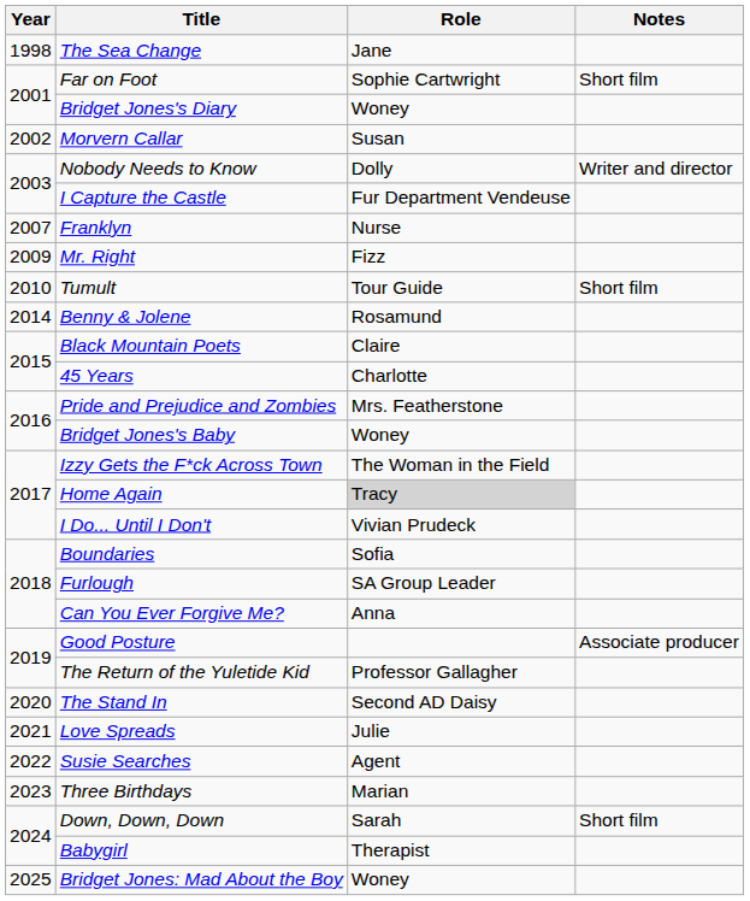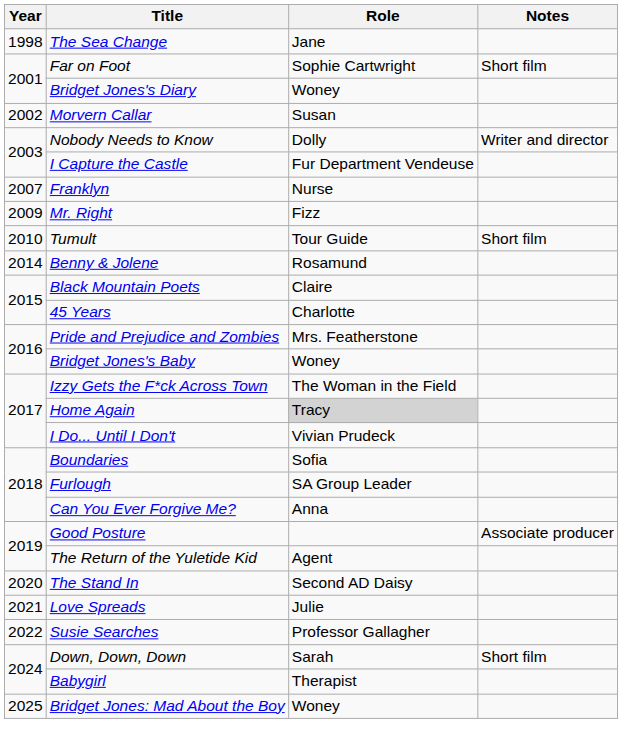 <table class="wikitable sortable">
 <tr>
 <th>Year</th>
 <th>Title</th>
 <th>Role</th>
 <th>Notes</th>
 </tr>
 <tr>
 <td>1998</td>
 <td><em><a href='#'>The Sea Change</a></em></td>
 <td>Jane</td>
 <td></td>
 </tr>
 <tr>
 <td rowspan="2">2001</td>
 <td><em>Far on Foot</em></td>
 <td>Sophie Cartwright</td>
 <td>Short film</td>
 </tr>
 <tr>
 <td><em><a href='#'>Bridget Jones's Diary</a></em></td>
 <td>Woney</td>
 <td></td>
 </tr>
 <tr>
 <td>2002</td>
 <td><em><a href='#'>Morvern Callar</a></em></td>
 <td>Susan</td>
 <td></td>
 </tr>
 <tr>
 <td rowspan="2">2003</td>
 <td><em>Nobody Needs to Know</em></td>
 <td>Dolly</td>
 <td>Writer and director</td>
 </tr>
 <tr>
 <td><em><a href='#'>I Capture the Castle</a></em></td>
 <td>Fur Department Vendeuse</td>
 <td></td>
 </tr>
 <tr>
 <td>2007</td>
 <td><em><a href='#'>Franklyn</a></em></td>
 <td>Nurse</td>
 <td></td>
 </tr>
 <tr>
 <td>2009</td>
 <td><em><a href='#'>Mr. Right</a></em></td>
 <td>Fizz</td>
 <td></td>
 </tr>
 <tr>
 <td>2010</td>
 <td><em>Tumult</em></td>
 <td>Tour Guide</td>
 <td>Short film</td>
 </tr>
 <tr>
 <td>2014</td>
 <td><em><a href='#'>Benny & Jolene</a></em></td>
 <td>Rosamund</td>
 <td></td>
 </tr>
 <tr>
 <td rowspan="2">2015</td>
 <td><em><a href='#'>Black Mountain Poets</a></em></td>
 <td>Claire</td>
 <td></td>
 </tr>
 <tr>
 <td><em><a href='#'>45 Years</a></em></td>
 <td>Charlotte</td>
 <td></td>
 </tr>
 <tr>
 <td rowspan="2">2016</td>
 <td><em><a href='#'>Pride and Prejudice and Zombies</a></em></td>
 <td>Mrs. Featherstone</td>
 <td></td>
 </tr>
 <tr>
 <td><em><a href='#'>Bridget Jones's Baby</a></em></td>
 <td>Woney</td>
 <td></td>
 </tr>
 <tr>
 <td rowspan="3">2017</td>
 <td><em><a href='#'>Izzy Gets the F*ck Across Town</a></em></td>
 <td>The Woman in the Field</td>
 <td></td>
 </tr>
 <tr>
 <td><em><a href='#'>Home Again</a></em></td>
 <td style="background: lightgrey;">Tracy</td>
 <td></td>
 </tr>
 <tr>
 <td><em><a href='#'>I Do... Until I Don't</a></em></td>
 <td>Vivian Prudeck</td>
 <td></td>
 </tr>
 <tr>
 <td rowspan="3">2018</td>
 <td><em><a href='#'>Boundaries</a></em></td>
 <td>Sofia</td>
 <td></td>
 </tr>
 <tr>
 <td><em><a href='#'>Furlough</a></em></td>
 <td>SA Group Leader</td>
 <td></td>
 </tr>
 <tr>
 <td><em><a href='#'>Can You Ever Forgive Me?</a></em></td>
 <td>Anna</td>
 <td></td>
 </tr>
 <tr>
 <td rowspan="2">2019</td>
 <td><em><a href='#'>Good Posture</a></em></td>
 <td></td>
 <td>Associate producer</td>
 </tr>
 <tr>
 <td><em>The Return of the Yuletide Kid</em></td>
-<td>Professor Gallagher</td>
+<td>Agent</td>
 <td></td>
 </tr>
 <tr>
 <td>2020</td>
 <td><em><a href='#'>The Stand In</a></em></td>
 <td>Second AD Daisy</td>
 <td></td>
 </tr>
 <tr>
 <td>2021</td>
 <td><em><a href='#'>Love Spreads</a></em></td>
 <td>Julie</td>
 <td></td>
 </tr>
 <tr>
 <td>2022</td>
 <td><em><a href='#'>Susie Searches</a></em></td>
-<td>Agent</td>
-<td></td>
-</tr>
-<tr>
-<td>2023</td>
-<td><em>Three Birthdays</em></td>
-<td>Marian</td>
+<td>Professor Gallagher</td>
 <td></td>
 </tr>
 <tr>
 <td rowspan="2">2024</td>
 <td><em>Down, Down, Down</em></td>
 <td>Sarah</td>
 <td>Short film</td>
 </tr>
 <tr>
 <td><em><a href='#'>Babygirl</a></em></td>
 <td>Therapist</td>
 <td></td>
 </tr>
 <tr>
 <td>2025</td>
 <td><em><a href='#'>Bridget Jones: Mad About the Boy</a></em></td>
 <td>Woney</td>
 <td></td>
 </tr>
 </table>
